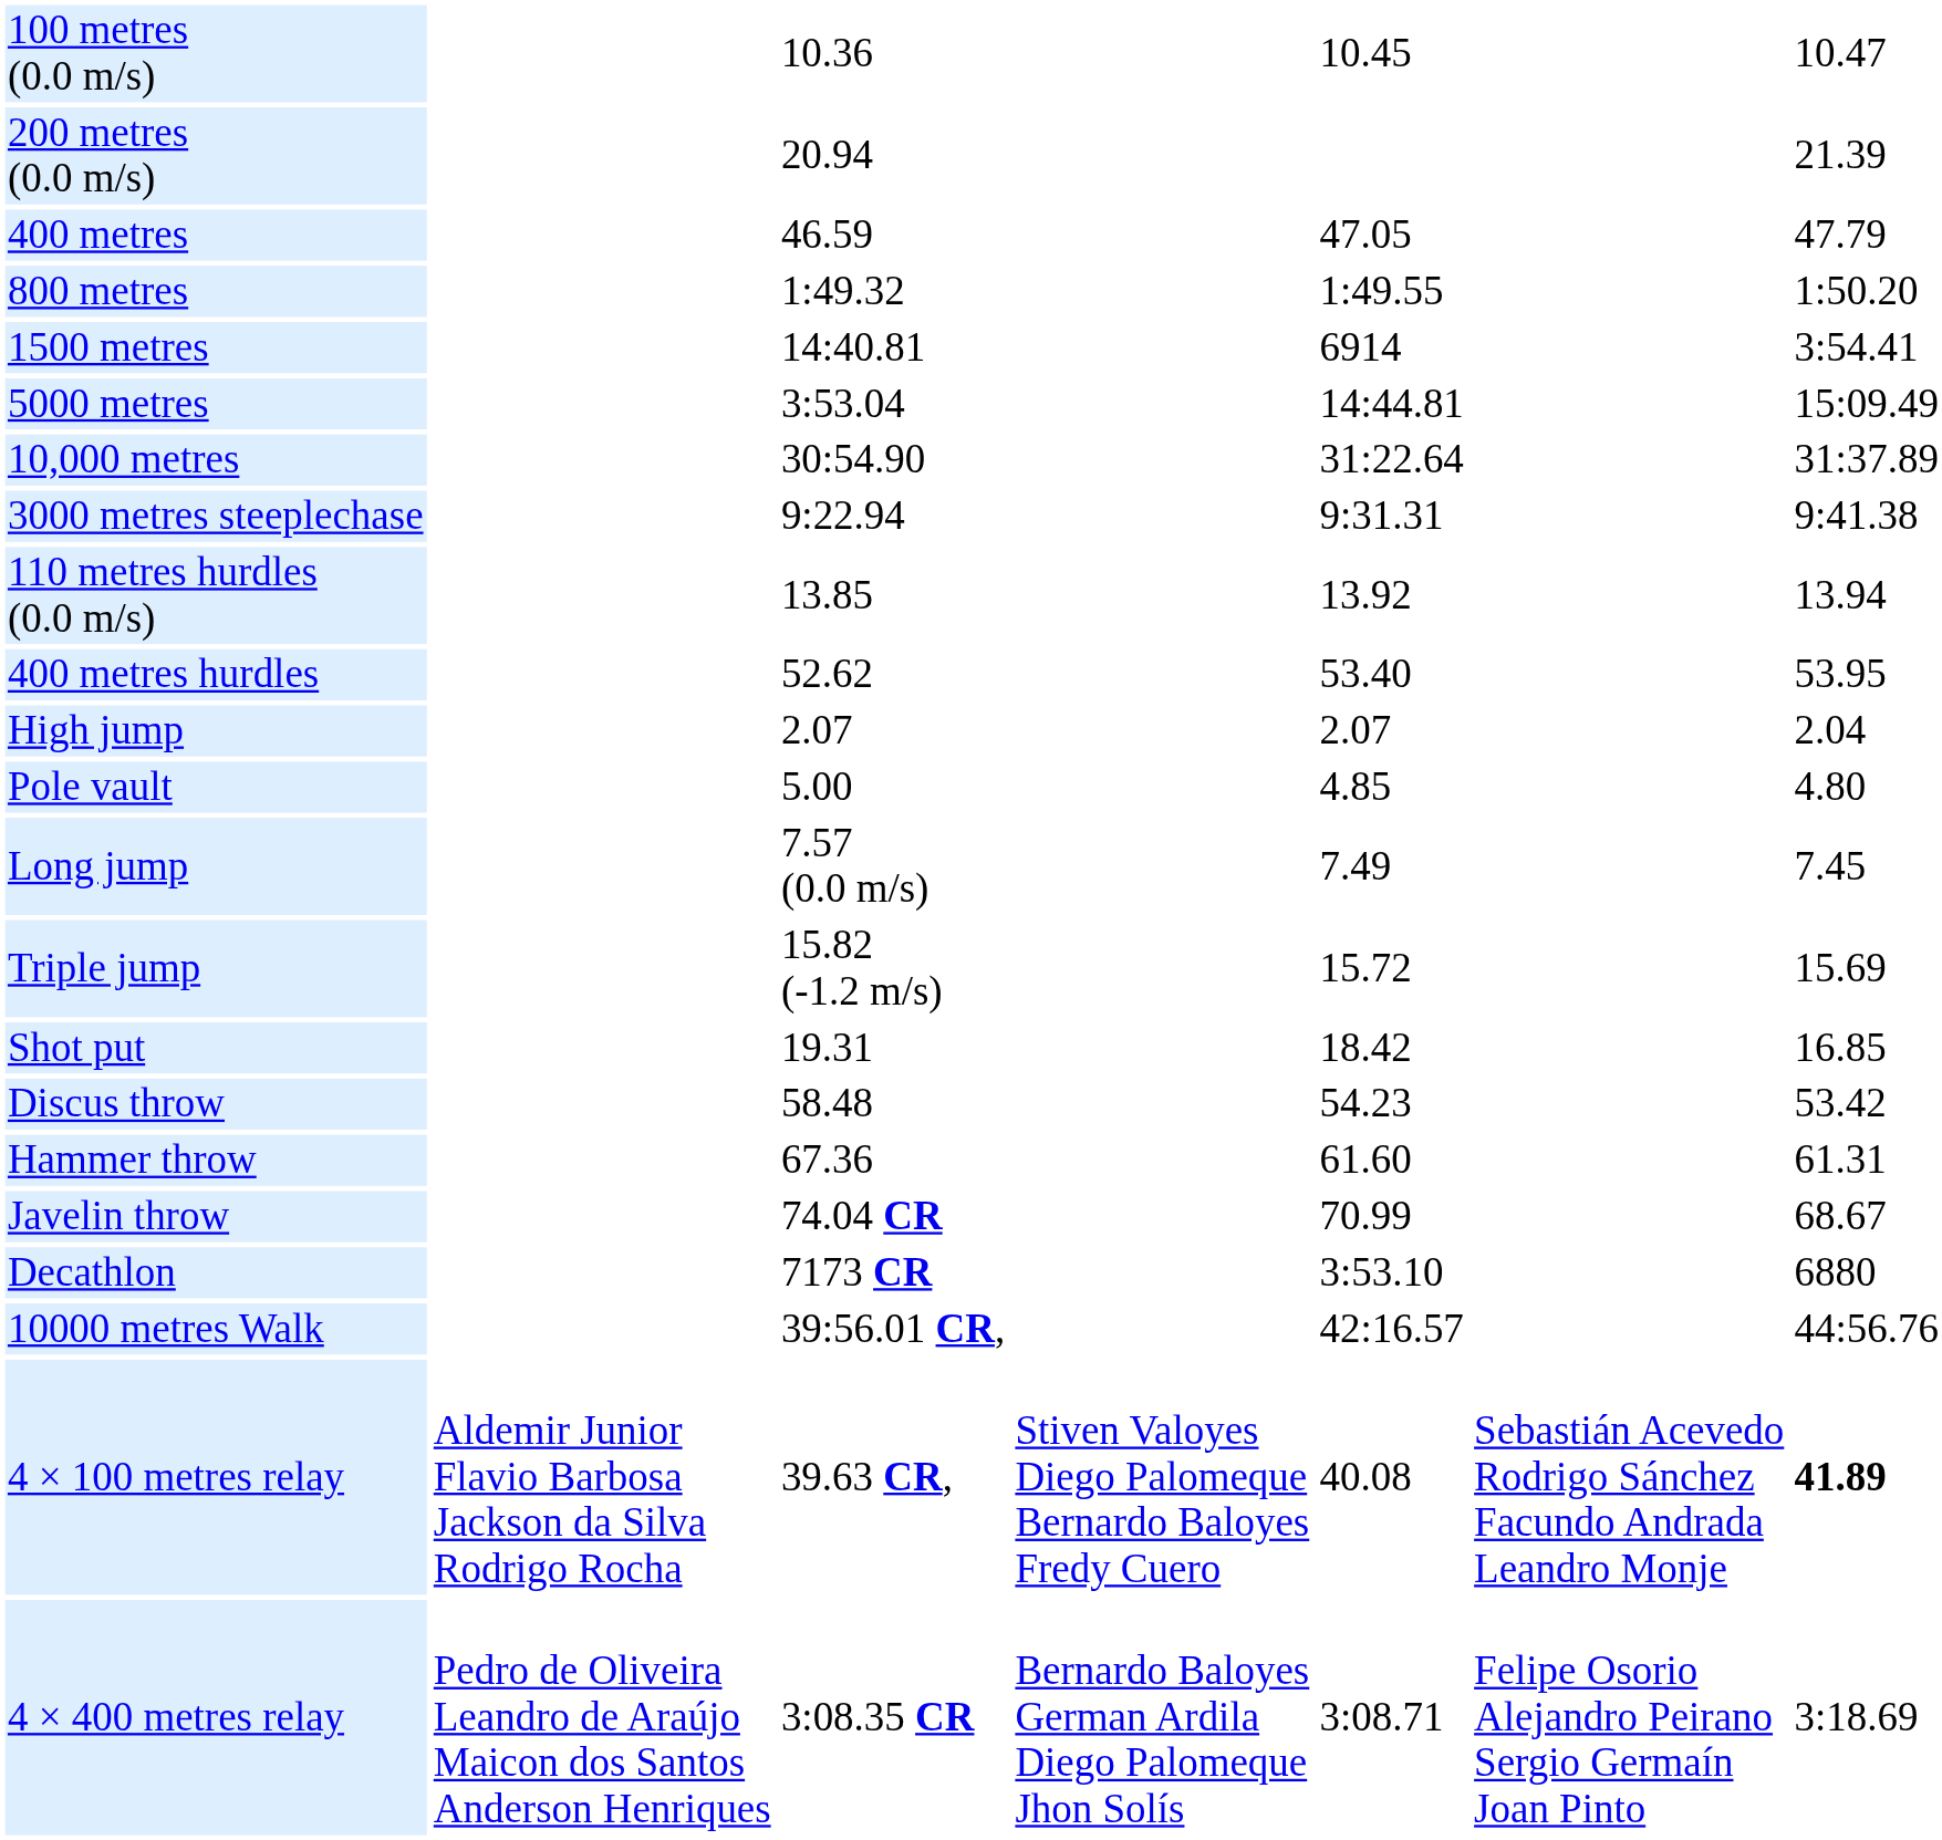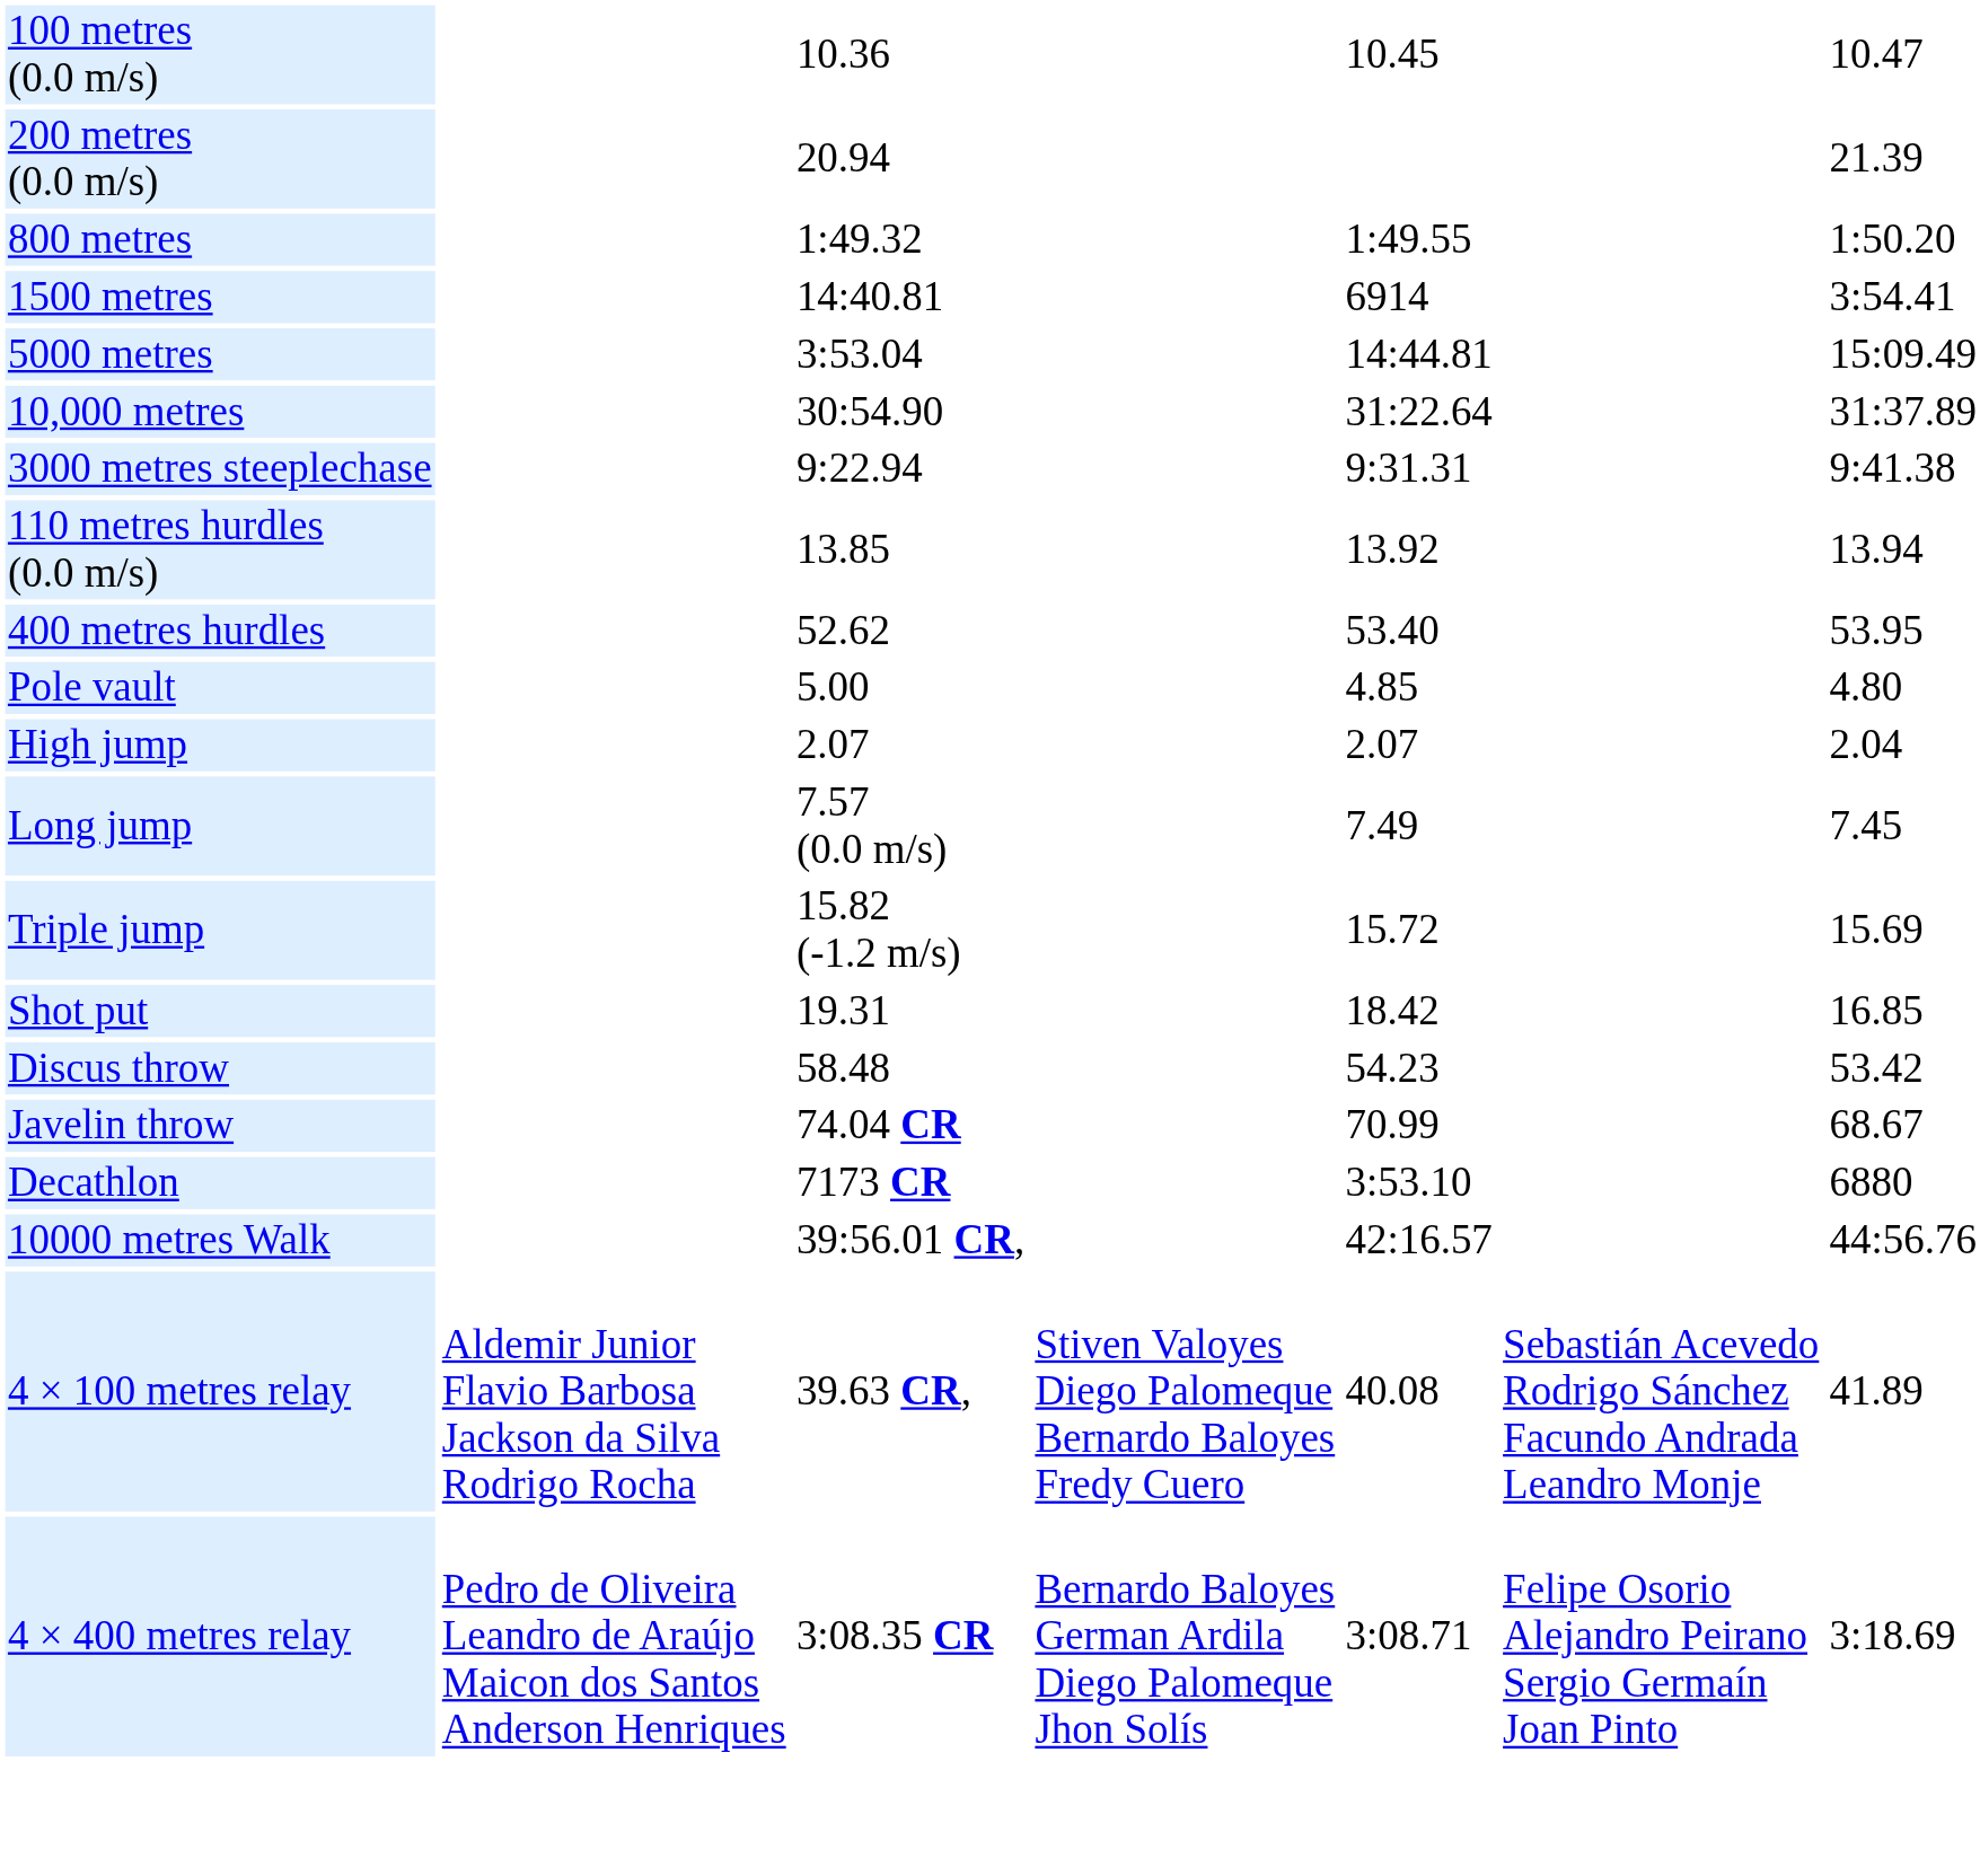 <table>
 <tr>
 <td bgcolor = DDEEFF><a href='#'>100 metres</a> <br> (0.0 m/s)</td>
 <td></td>
 <td>10.36</td>
 <td></td>
 <td>10.45</td>
 <td></td>
 <td>10.47</td>
 </tr>
 <tr>
 <td bgcolor = DDEEFF><a href='#'>200 metres</a> <br> (0.0 m/s)</td>
 <td> <br> </td>
 <td>20.94</td>
 <td></td>
 <td></td>
 <td></td>
 <td>21.39</td>
-</tr>
-<tr>
-<td bgcolor = DDEEFF><a href='#'>400 metres</a></td>
-<td></td>
-<td>46.59</td>
-<td></td>
-<td>47.05</td>
-<td></td>
-<td>47.79</td>
 </tr>
 <tr>
 <td bgcolor = DDEEFF><a href='#'>800 metres</a></td>
 <td></td>
 <td>1:49.32</td>
 <td></td>
 <td>1:49.55</td>
 <td></td>
 <td>1:50.20</td>
 </tr>
 <tr>
 <td bgcolor = DDEEFF><a href='#'>1500 metres</a></td>
 <td></td>
 <td>14:40.81</td>
 <td></td>
 <td>6914</td>
 <td></td>
 <td>3:54.41</td>
 </tr>
 <tr>
 <td bgcolor = DDEEFF><a href='#'>5000 metres</a></td>
 <td></td>
 <td>3:53.04</td>
 <td></td>
 <td>14:44.81</td>
 <td></td>
 <td>15:09.49</td>
 </tr>
 <tr>
 <td bgcolor = DDEEFF><a href='#'>10,000 metres</a></td>
 <td></td>
 <td>30:54.90</td>
 <td></td>
 <td>31:22.64</td>
 <td></td>
 <td>31:37.89</td>
 </tr>
 <tr>
 <td bgcolor = DDEEFF><a href='#'>3000 metres steeplechase</a></td>
 <td></td>
 <td>9:22.94</td>
 <td></td>
 <td>9:31.31</td>
 <td></td>
 <td>9:41.38</td>
 </tr>
 <tr>
 <td bgcolor = DDEEFF><a href='#'>110 metres hurdles</a> <br> (0.0 m/s)</td>
 <td></td>
 <td>13.85</td>
 <td></td>
 <td>13.92</td>
 <td></td>
 <td>13.94</td>
 </tr>
 <tr>
 <td bgcolor = DDEEFF><a href='#'>400 metres hurdles</a></td>
 <td></td>
 <td>52.62</td>
 <td></td>
 <td>53.40</td>
 <td></td>
 <td>53.95</td>
 </tr>
 <tr>
+<td bgcolor = DDEEFF><a href='#'>Pole vault</a></td>
+<td></td>
+<td>5.00</td>
+<td></td>
+<td>4.85</td>
+<td></td>
+<td>4.80</td>
+</tr>
+<tr>
 <td bgcolor = DDEEFF><a href='#'>High jump</a></td>
 <td></td>
 <td>2.07</td>
 <td></td>
 <td>2.07</td>
 <td></td>
 <td>2.04</td>
-</tr>
-<tr>
-<td bgcolor = DDEEFF><a href='#'>Pole vault</a></td>
-<td></td>
-<td>5.00</td>
-<td></td>
-<td>4.85</td>
-<td></td>
-<td>4.80</td>
 </tr>
 <tr>
 <td bgcolor = DDEEFF><a href='#'>Long jump</a></td>
 <td></td>
 <td>7.57  <br> (0.0 m/s)</td>
 <td></td>
 <td>7.49</td>
 <td></td>
 <td>7.45</td>
 </tr>
 <tr>
 <td bgcolor = DDEEFF><a href='#'>Triple jump</a></td>
 <td></td>
 <td>15.82  <br> (-1.2 m/s)</td>
 <td></td>
 <td>15.72</td>
 <td></td>
 <td>15.69</td>
 </tr>
 <tr>
 <td bgcolor = DDEEFF><a href='#'>Shot put</a></td>
 <td></td>
 <td>19.31</td>
 <td></td>
 <td>18.42</td>
 <td></td>
 <td>16.85</td>
 </tr>
 <tr>
 <td bgcolor = DDEEFF><a href='#'>Discus throw</a></td>
 <td></td>
 <td>58.48</td>
 <td></td>
 <td>54.23</td>
 <td></td>
 <td>53.42</td>
 </tr>
 <tr>
-<td bgcolor = DDEEFF><a href='#'>Hammer throw</a></td>
-<td></td>
-<td>67.36</td>
-<td></td>
-<td>61.60</td>
-<td></td>
-<td>61.31</td>
-</tr>
-<tr>
 <td bgcolor = DDEEFF><a href='#'>Javelin throw</a></td>
 <td></td>
 <td>74.04 <strong><a href='#'>CR</a></strong></td>
 <td></td>
 <td>70.99</td>
 <td></td>
 <td>68.67</td>
 </tr>
 <tr>
 <td bgcolor = DDEEFF><a href='#'>Decathlon</a></td>
 <td></td>
 <td>7173 <strong><a href='#'>CR</a></strong></td>
 <td></td>
 <td>3:53.10</td>
 <td></td>
 <td>6880</td>
 </tr>
 <tr>
 <td bgcolor = DDEEFF><a href='#'>10000 metres Walk</a></td>
 <td></td>
 <td>39:56.01 <strong><a href='#'>CR</a></strong>, <strong></strong></td>
 <td></td>
 <td>42:16.57</td>
 <td></td>
 <td>44:56.76</td>
 </tr>
 <tr>
 <td bgcolor = DDEEFF><a href='#'>4 × 100 metres relay</a></td>
 <td> <br> <a href='#'>Aldemir Junior</a> <br> <a href='#'>Flavio Barbosa</a> <br> <a href='#'>Jackson da Silva</a> <br> <a href='#'>Rodrigo Rocha</a></td>
 <td>39.63 <strong><a href='#'>CR</a></strong>, <strong></strong></td>
 <td> <br> <a href='#'>Stiven Valoyes</a> <br> <a href='#'>Diego Palomeque</a> <br> <a href='#'>Bernardo Baloyes</a> <br> <a href='#'>Fredy Cuero</a></td>
 <td>40.08</td>
 <td> <br> <a href='#'>Sebastián Acevedo</a> <br> <a href='#'>Rodrigo Sánchez</a> <br> <a href='#'>Facundo Andrada</a> <br> <a href='#'>Leandro Monje</a></td>
-<td><strong>41.89</strong></td>
+<td>41.89</td>
 </tr>
 <tr>
 <td bgcolor = DDEEFF><a href='#'>4 × 400 metres relay</a></td>
 <td> <br> <a href='#'>Pedro de Oliveira</a> <br> <a href='#'>Leandro de Araújo</a> <br> <a href='#'>Maicon dos Santos</a> <br> <a href='#'>Anderson Henriques</a></td>
 <td>3:08.35 <strong><a href='#'>CR</a></strong></td>
 <td> <br> <a href='#'>Bernardo Baloyes</a> <br> <a href='#'>German Ardila</a> <br> <a href='#'>Diego Palomeque</a> <br> <a href='#'>Jhon Solís</a></td>
 <td>3:08.71</td>
 <td> <br> <a href='#'>Felipe Osorio</a> <br> <a href='#'>Alejandro Peirano</a> <br> <a href='#'>Sergio Germaín</a> <br> <a href='#'>Joan Pinto</a></td>
 <td>3:18.69</td>
 </tr>
 </table>
